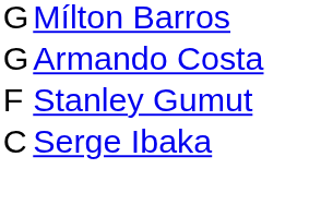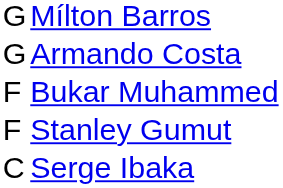 <table border="0" cellpadding="0">
 <tr>
 <td>G</td>
 <td> <a href='#'>Mílton Barros</a></td>
 </tr>
 <tr>
 <td>G</td>
 <td> <a href='#'>Armando Costa</a></td>
 </tr>
 <tr>
 <td>F</td>
+<td> <a href='#'>Bukar Muhammed</a></td>
+</tr>
+<tr>
+<td>F</td>
 <td> <a href='#'>Stanley Gumut</a></td>
 </tr>
 <tr>
 <td>C</td>
 <td> <a href='#'>Serge Ibaka</a></td>
 </tr>
 </table>
